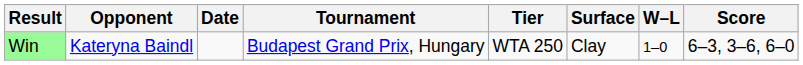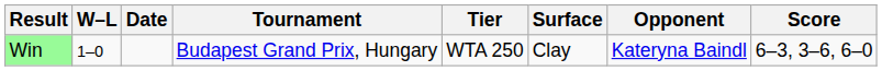 <table class="sortable wikitable">
 <tr>
 <th>Result</th>
-<th>Opponent</th>
+<th class="unsortable">W–L</th>
 <th>Date</th>
 <th>Tournament</th>
 <th>Tier</th>
 <th>Surface</th>
-<th class="unsortable">W–L</th>
+<th>Opponent</th>
 <th class="unsortable">Score</th>
 </tr>
 <tr>
 <td bgcolor=98FB98>Win</td>
-<td> <a href='#'>Kateryna Baindl</a></td>
+<td><small>1–0</small></td>
 <td><a href='#'></a></td>
 <td><a href='#'>Budapest Grand Prix</a>, Hungary</td>
 <td>WTA 250</td>
 <td>Clay</td>
-<td><small>1–0</small></td>
+<td> <a href='#'>Kateryna Baindl</a></td>
 <td>6–3, 3–6, 6–0</td>
 </tr>
 </table>
